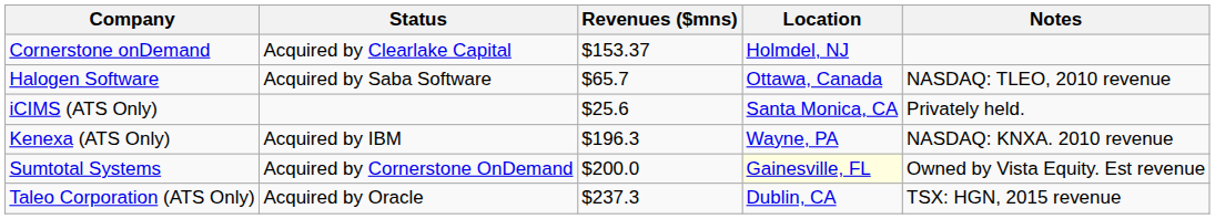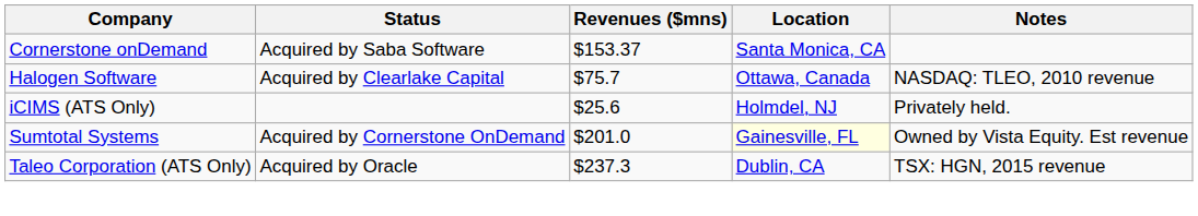 <table class="wikitable sortable">
 <tr>
 <th>Company</th>
 <th>Status</th>
 <th>Revenues ($mns)</th>
 <th>Location</th>
 <th>Notes</th>
 </tr>
 <tr>
 <td><a href='#'>Cornerstone onDemand</a></td>
-<td>Acquired by <a href='#'>Clearlake Capital</a></td>
+<td>Acquired by Saba Software</td>
 <td>$153.37</td>
-<td><a href='#'>Holmdel, NJ</a></td>
+<td><a href='#'>Santa Monica, CA</a></td>
 <td></td>
 </tr>
 <tr>
 <td><a href='#'>Halogen Software</a></td>
-<td>Acquired by Saba Software</td>
-<td>$65.7</td>
+<td>Acquired by <a href='#'>Clearlake Capital</a></td>
+<td>$75.7</td>
 <td><a href='#'>Ottawa, Canada</a></td>
 <td>NASDAQ: TLEO, 2010 revenue</td>
 </tr>
 <tr>
 <td><a href='#'>iCIMS</a> (ATS Only)</td>
 <td></td>
 <td>$25.6</td>
-<td><a href='#'>Santa Monica, CA</a></td>
+<td><a href='#'>Holmdel, NJ</a></td>
 <td>Privately held.</td>
-</tr>
-<tr>
-<td><a href='#'>Kenexa</a> (ATS Only)</td>
-<td>Acquired by IBM</td>
-<td>$196.3</td>
-<td><a href='#'>Wayne, PA</a></td>
-<td>NASDAQ: KNXA.  2010 revenue</td>
 </tr>
 <tr>
 <td><a href='#'>Sumtotal Systems</a></td>
 <td>Acquired by <a href='#'>Cornerstone OnDemand</a></td>
-<td>$200.0</td>
+<td>$201.0</td>
 <td style="background: lightyellow;"><a href='#'>Gainesville, FL</a></td>
 <td>Owned by Vista Equity.  Est revenue</td>
 </tr>
 <tr>
 <td><a href='#'>Taleo Corporation</a> (ATS Only)</td>
 <td>Acquired by Oracle</td>
 <td>$237.3</td>
 <td><a href='#'>Dublin, CA</a></td>
 <td>TSX: HGN, 2015 revenue</td>
 </tr>
 </table>
